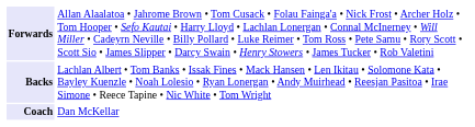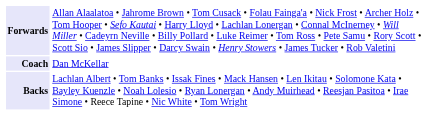 <table cellpadding="2" style="border:1px solid white;font-size:90%">
 <tr>
 <td style="text-align:right;background:lavender"><strong>Forwards</strong></td>
 <td style="text-align:left"><a href='#'>Allan Alaalatoa</a> • <a href='#'>Jahrome Brown</a> • <a href='#'>Tom Cusack</a> • <a href='#'>Folau Fainga'a</a> • <a href='#'>Nick Frost</a> • <a href='#'>Archer Holz</a> • <a href='#'>Tom Hooper</a> • <em><a href='#'>Sefo Kautai</a></em> • <a href='#'>Harry Lloyd</a> • <a href='#'>Lachlan Lonergan</a> • <a href='#'>Connal McInerney</a> • <em><a href='#'>Will Miller</a></em> • <a href='#'>Cadeyrn Neville</a> • <a href='#'>Billy Pollard</a> • <a href='#'>Luke Reimer</a> • <a href='#'>Tom Ross</a> • <a href='#'>Pete Samu</a> • <a href='#'>Rory Scott</a> • <a href='#'>Scott Sio</a> • <a href='#'>James Slipper</a> • <a href='#'>Darcy Swain</a> • <em><a href='#'>Henry Stowers</a></em> • <a href='#'>James Tucker</a> • <a href='#'>Rob Valetini</a></td>
 </tr>
 <tr>
+<td style="text-align:right;background:lavender"><strong>Coach</strong></td>
+<td style="text-align:left"><a href='#'>Dan McKellar</a></td>
+</tr>
+<tr>
 <td style="text-align:right;background:lavender"><strong>Backs</strong></td>
 <td style="text-align:left"><a href='#'>Lachlan Albert</a> • <a href='#'>Tom Banks</a> • <a href='#'>Issak Fines</a> • <a href='#'>Mack Hansen</a> • <a href='#'>Len Ikitau</a> • <a href='#'>Solomone Kata</a> • <a href='#'>Bayley Kuenzle</a> • <a href='#'>Noah Lolesio</a> • <a href='#'>Ryan Lonergan</a> • <a href='#'>Andy Muirhead</a> • <a href='#'>Reesjan Pasitoa</a> • <a href='#'>Irae Simone</a> • Reece Tapine • <a href='#'>Nic White</a> • <a href='#'>Tom Wright</a></td>
 </tr>
-<tr>
-<td style="text-align:right;background:lavender"><strong>Coach</strong></td>
-<td style="text-align:left"><a href='#'>Dan McKellar</a></td>
-</tr>
 </table>
